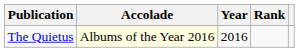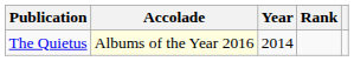 <table class="sortable wikitable">
 <tr>
 <th>Publication</th>
 <th>Accolade</th>
 <th>Year</th>
 <th>Rank</th>
 <th class="unsortable"></th>
 </tr>
 <tr>
 <td><a href='#'>The Quietus</a></td>
 <td style="background: lightyellow;">Albums of the Year 2016</td>
-<td>2016</td>
+<td>2014</td>
 <td></td>
 <td></td>
 </tr>
 </table>
